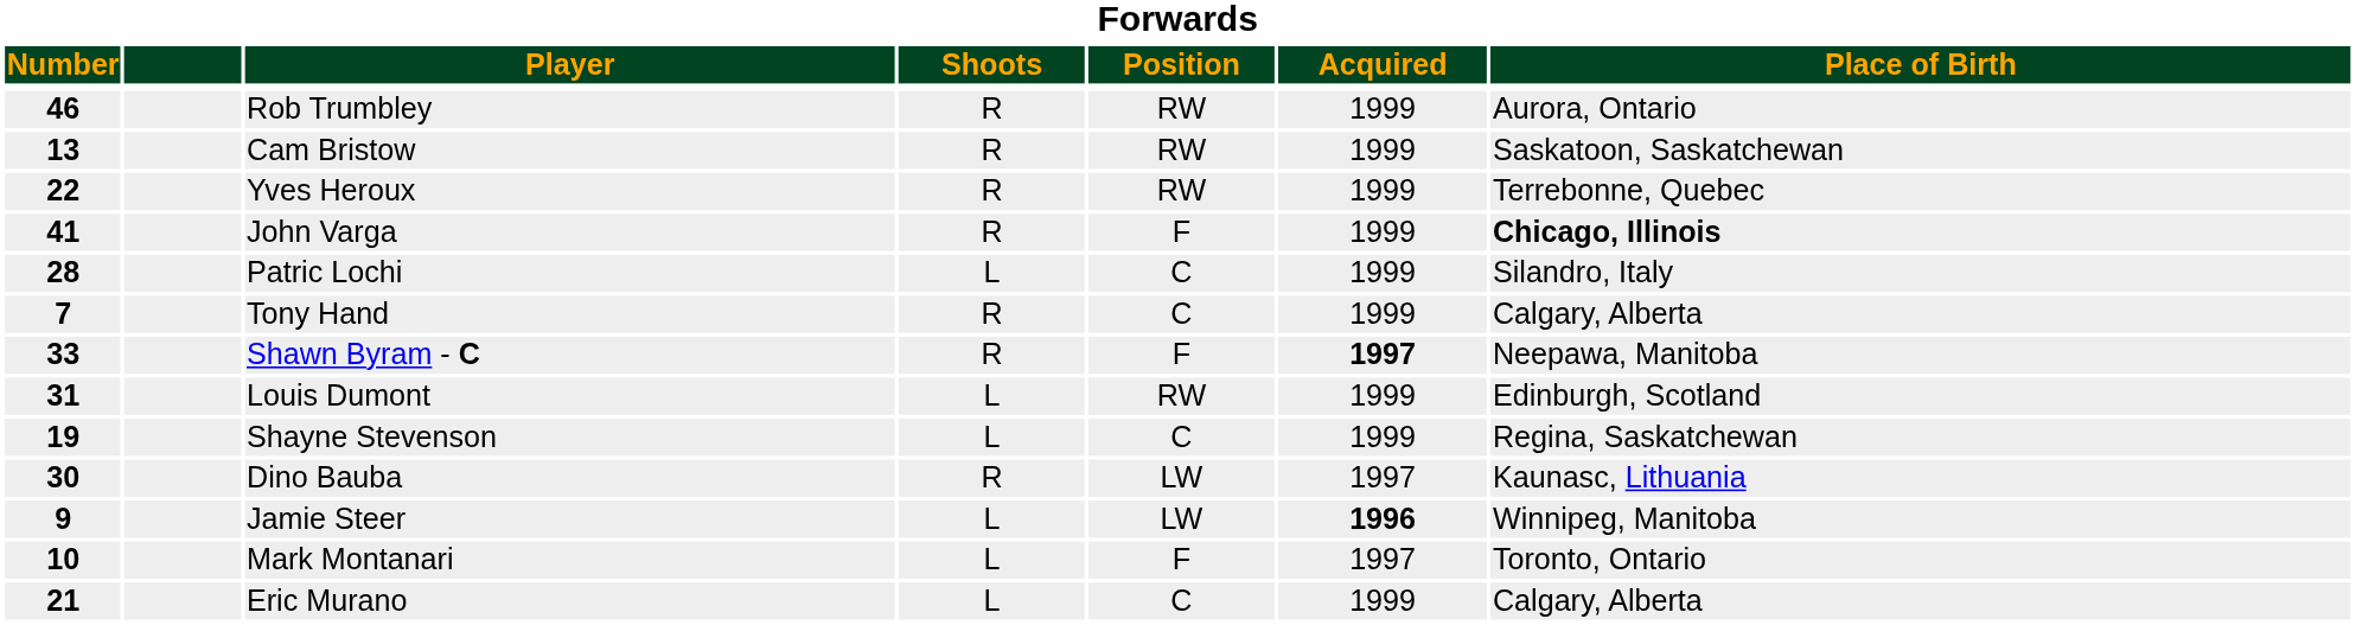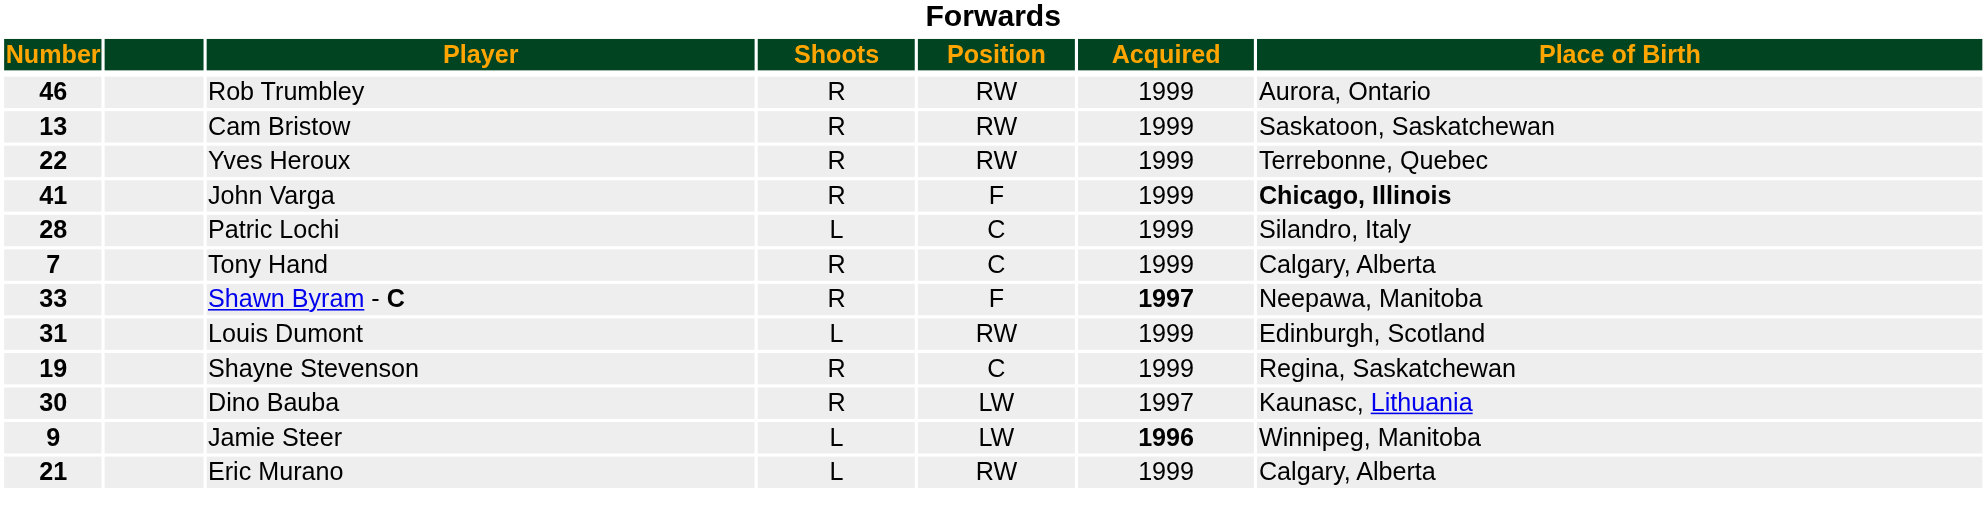 <table class="toccolours" style="width:100%">
 <tr>
 <th colspan=7><big>Forwards </big></th>
 </tr>
 <tr style="background:#014421; color:#FFA500">
 <th width=5%>Number</th>
 <th width=5%></th>
 <th !width=15%>Player</th>
 <th width=8%>Shoots</th>
 <th width=8%>Position</th>
 <th width=9%>Acquired</th>
 <th width=37%>Place of Birth</th>
 </tr>
 <tr>
 </tr>
 <tr style="background:#eee">
 <td align=center><strong>46</strong></td>
 <td align=center></td>
 <td>Rob Trumbley</td>
 <td align=center>R</td>
 <td align=center>RW</td>
 <td align=center>1999</td>
 <td>Aurora, Ontario</td>
 </tr>
 <tr style="background:#eee">
 <td align=center><strong>13</strong></td>
 <td align=center></td>
 <td>Cam Bristow</td>
 <td align=center>R</td>
 <td align=center>RW</td>
 <td align=center>1999</td>
 <td>Saskatoon, Saskatchewan</td>
 </tr>
 <tr style="background:#eee">
 <td align=center><strong>22</strong></td>
 <td align=center></td>
 <td>Yves Heroux</td>
 <td align=center>R</td>
 <td align=center>RW</td>
 <td align=center>1999</td>
 <td>Terrebonne, Quebec</td>
 </tr>
 <tr style="background:#eee">
 <td align=center><strong>41</strong></td>
 <td align=center></td>
 <td>John Varga</td>
 <td align=center>R</td>
 <td align=center>F</td>
 <td align=center>1999</td>
 <td><strong>Chicago, Illinois</strong></td>
 </tr>
 <tr style="background:#eee">
 <td align=center><strong>28</strong></td>
 <td align=center></td>
 <td>Patric Lochi</td>
 <td align=center>L</td>
 <td align=center>C</td>
 <td align=center>1999</td>
 <td>Silandro, Italy</td>
 </tr>
 <tr style="background:#eee">
 <td align=center><strong>7</strong></td>
 <td align=center></td>
 <td>Tony Hand</td>
 <td align=center>R</td>
 <td align=center>C</td>
 <td align=center>1999</td>
 <td>Calgary, Alberta</td>
 </tr>
 <tr style="background:#eee">
 <td align=center><strong>33</strong></td>
 <td align=center></td>
 <td><a href='#'>Shawn Byram</a> - <strong>C</strong></td>
 <td align=center>R</td>
 <td align=center>F</td>
 <td align=center><strong>1997</strong></td>
 <td>Neepawa, Manitoba</td>
 </tr>
 <tr style="background:#eee">
 <td align=center><strong>31</strong></td>
 <td align=center></td>
 <td>Louis Dumont</td>
 <td align=center>L</td>
 <td align=center>RW</td>
 <td align=center>1999</td>
 <td>Edinburgh, Scotland</td>
 </tr>
 <tr style="background:#eee">
 <td align=center><strong>19</strong></td>
 <td align=center></td>
 <td>Shayne Stevenson</td>
-<td align=center>L</td>
+<td align=center>R</td>
 <td align=center>C</td>
 <td align=center>1999</td>
 <td>Regina, Saskatchewan</td>
 </tr>
 <tr style="background:#eee">
 <td align=center><strong>30</strong></td>
 <td align=center></td>
 <td>Dino Bauba</td>
 <td align=center>R</td>
 <td align=center>LW</td>
 <td align=center>1997</td>
 <td>Kaunasc, <a href='#'>Lithuania</a></td>
 </tr>
 <tr style="background:#eee">
 <td align=center><strong>9</strong></td>
 <td align=center></td>
 <td>Jamie Steer</td>
 <td align=center>L</td>
 <td align=center>LW</td>
 <td align=center><strong>1996</strong></td>
 <td>Winnipeg, Manitoba</td>
 </tr>
 <tr style="background:#eee">
-<td align=center><strong>10</strong></td>
-<td align=center></td>
-<td>Mark Montanari</td>
-<td align=center>L</td>
-<td align=center>F</td>
-<td align=center>1997</td>
-<td>Toronto, Ontario</td>
-</tr>
-<tr style="background:#eee">
 <td align=center><strong>21</strong></td>
 <td align=center></td>
 <td>Eric Murano</td>
 <td align=center>L</td>
-<td align=center>C</td>
+<td align=center>RW</td>
 <td align=center>1999</td>
 <td>Calgary, Alberta</td>
 </tr>
 </table>
